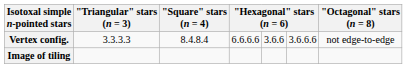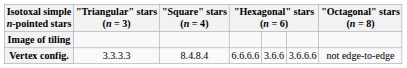 <table class="wikitable nowrap">
 <tr>
 <th valign=center>Isotoxal simple<br><em>n</em>-pointed stars</th>
 <th>"Triangular" stars<br>(<em>n</em> = 3)</th>
 <th>"Square" stars<br>(<em>n</em> = 4)</th>
 <th colspan=3>"Hexagonal" stars<br>(<em>n</em> = 6)</th>
 <th>"Octagonal" stars<br>(<em>n</em> = 8)</th>
+</tr>
+<tr align=center valign=center>
+<th>Image of tiling</th>
+<td></td>
+<td></td>
+<td></td>
+<td></td>
+<td></td>
+<td></td>
 </tr>
 <tr align=center valign=center>
 <th>Vertex config.</th>
 <td>3.3.3.3</td>
 <td>8.4.8.4</td>
 <td>6.6.6.6</td>
 <td>3.6.6</td>
 <td>3.6.6.6</td>
 <td>not edge-to-edge</td>
 </tr>
-<tr align=center valign=center>
-<th>Image of tiling</th>
-<td></td>
-<td></td>
-<td></td>
-<td></td>
-<td></td>
-<td></td>
-</tr>
 </table>
